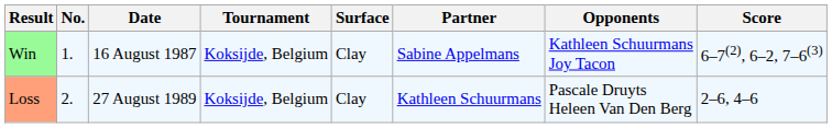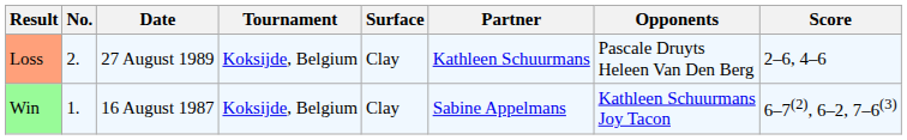 <table class="sortable wikitable" style=font-size:97%>
 <tr>
 <th>Result</th>
 <th>No.</th>
 <th>Date</th>
 <th>Tournament</th>
 <th>Surface</th>
 <th>Partner</th>
 <th>Opponents</th>
 <th>Score</th>
 </tr>
 <tr style="background:#f0f8ff;">
+<td style="background:#ffa07a;">Loss</td>
+<td>2.</td>
+<td>27 August 1989</td>
+<td><a href='#'>Koksijde</a>, Belgium</td>
+<td>Clay</td>
+<td> <a href='#'>Kathleen Schuurmans</a></td>
+<td> Pascale Druyts<br>  Heleen Van Den Berg</td>
+<td>2–6, 4–6</td>
+</tr>
+<tr style="background:#f0f8ff;">
 <td style="background:#98fb98;">Win</td>
 <td>1.</td>
 <td>16 August 1987</td>
 <td><a href='#'>Koksijde</a>, Belgium</td>
 <td>Clay</td>
 <td> <a href='#'>Sabine Appelmans</a></td>
 <td> <a href='#'>Kathleen Schuurmans</a><br>  <a href='#'>Joy Tacon</a></td>
 <td>6–7<sup>(2)</sup>, 6–2, 7–6<sup>(3)</sup></td>
 </tr>
-<tr style="background:#f0f8ff;">
-<td style="background:#ffa07a;">Loss</td>
-<td>2.</td>
-<td>27 August 1989</td>
-<td><a href='#'>Koksijde</a>, Belgium</td>
-<td>Clay</td>
-<td> <a href='#'>Kathleen Schuurmans</a></td>
-<td> Pascale Druyts<br>  Heleen Van Den Berg</td>
-<td>2–6, 4–6</td>
-</tr>
 </table>
